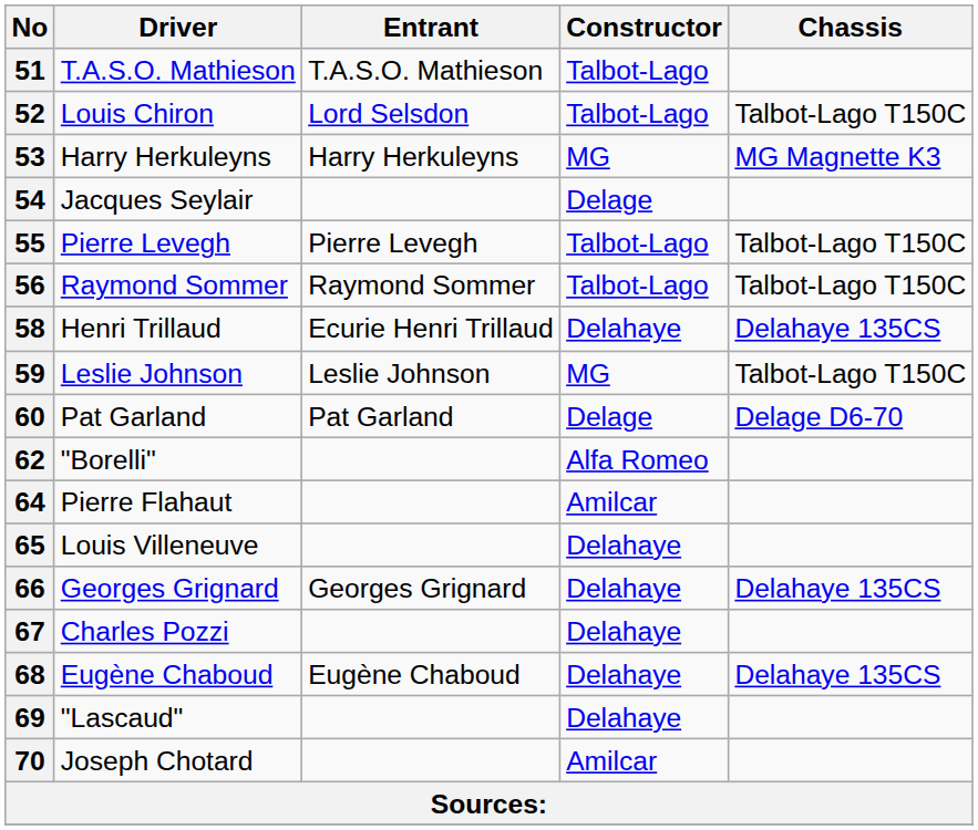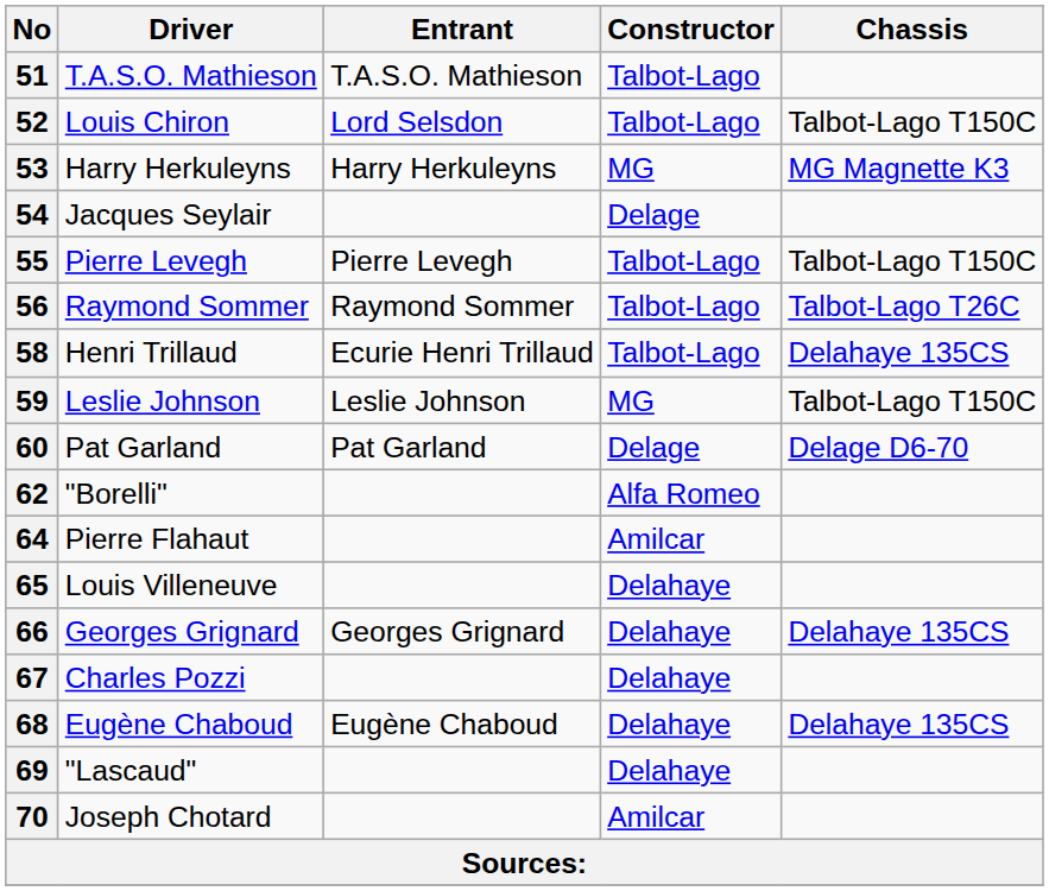 <table class="wikitable" style="font-size: 95%;">
 <tr>
 <th>No</th>
 <th>Driver</th>
 <th>Entrant</th>
 <th>Constructor</th>
 <th>Chassis</th>
 </tr>
 <tr>
 <th>51</th>
 <td> <a href='#'>T.A.S.O. Mathieson</a></td>
 <td>T.A.S.O. Mathieson</td>
 <td><a href='#'>Talbot-Lago</a></td>
 <td></td>
 </tr>
 <tr>
 <th>52</th>
 <td> <a href='#'>Louis Chiron</a></td>
 <td><a href='#'>Lord Selsdon</a></td>
 <td><a href='#'>Talbot-Lago</a></td>
 <td>Talbot-Lago T150C</td>
 </tr>
 <tr>
 <th>53</th>
 <td> Harry Herkuleyns</td>
 <td>Harry Herkuleyns</td>
 <td><a href='#'>MG</a></td>
 <td><a href='#'>MG Magnette K3</a></td>
 </tr>
 <tr>
 <th>54</th>
 <td> Jacques Seylair</td>
 <td></td>
 <td><a href='#'>Delage</a></td>
 <td></td>
 </tr>
 <tr>
 <th>55</th>
 <td> <a href='#'>Pierre Levegh</a></td>
 <td>Pierre Levegh</td>
 <td><a href='#'>Talbot-Lago</a></td>
 <td>Talbot-Lago T150C</td>
 </tr>
 <tr>
 <th>56</th>
 <td> <a href='#'>Raymond Sommer</a></td>
 <td>Raymond Sommer</td>
 <td><a href='#'>Talbot-Lago</a></td>
-<td>Talbot-Lago T150C</td>
+<td><a href='#'>Talbot-Lago T26C</a></td>
 </tr>
 <tr>
 <th>58</th>
 <td> Henri Trillaud</td>
 <td>Ecurie Henri Trillaud</td>
-<td><a href='#'>Delahaye</a></td>
+<td><a href='#'>Talbot-Lago</a></td>
 <td><a href='#'>Delahaye 135CS</a></td>
 </tr>
 <tr>
 <th>59</th>
 <td> <a href='#'>Leslie Johnson</a></td>
 <td>Leslie Johnson</td>
 <td><a href='#'>MG</a></td>
 <td>Talbot-Lago T150C</td>
 </tr>
 <tr>
 <th>60</th>
 <td> Pat Garland</td>
 <td>Pat Garland</td>
 <td><a href='#'>Delage</a></td>
 <td><a href='#'>Delage D6-70</a></td>
 </tr>
 <tr>
 <th>62</th>
 <td>"Borelli"</td>
 <td></td>
 <td><a href='#'>Alfa Romeo</a></td>
 <td></td>
 </tr>
 <tr>
 <th>64</th>
 <td> Pierre Flahaut</td>
 <td></td>
 <td><a href='#'>Amilcar</a></td>
 <td></td>
 </tr>
 <tr>
 <th>65</th>
 <td> Louis Villeneuve</td>
 <td></td>
 <td><a href='#'>Delahaye</a></td>
 <td></td>
 </tr>
 <tr>
 <th>66</th>
 <td> <a href='#'>Georges Grignard</a></td>
 <td>Georges Grignard</td>
 <td><a href='#'>Delahaye</a></td>
 <td><a href='#'>Delahaye 135CS</a></td>
 </tr>
 <tr>
 <th>67</th>
 <td> <a href='#'>Charles Pozzi</a></td>
 <td></td>
 <td><a href='#'>Delahaye</a></td>
 <td></td>
 </tr>
 <tr>
 <th>68</th>
 <td> <a href='#'>Eugène Chaboud</a></td>
 <td>Eugène Chaboud</td>
 <td><a href='#'>Delahaye</a></td>
 <td><a href='#'>Delahaye 135CS</a></td>
 </tr>
 <tr>
 <th>69</th>
 <td> "Lascaud"</td>
 <td></td>
 <td><a href='#'>Delahaye</a></td>
 <td></td>
 </tr>
 <tr>
 <th>70</th>
 <td> Joseph Chotard</td>
 <td></td>
 <td><a href='#'>Amilcar</a></td>
 <td></td>
 </tr>
 <tr style="background-color:#E5E4E2" align="center">
 <th colspan=5>Sources:</th>
 </tr>
 <tr>
 </tr>
 </table>
